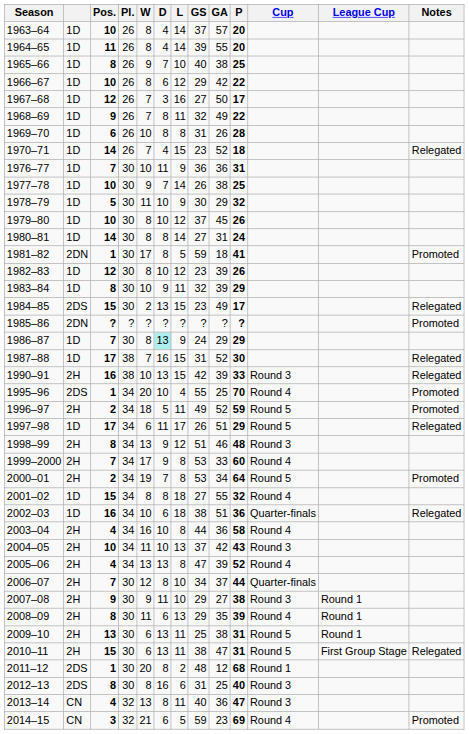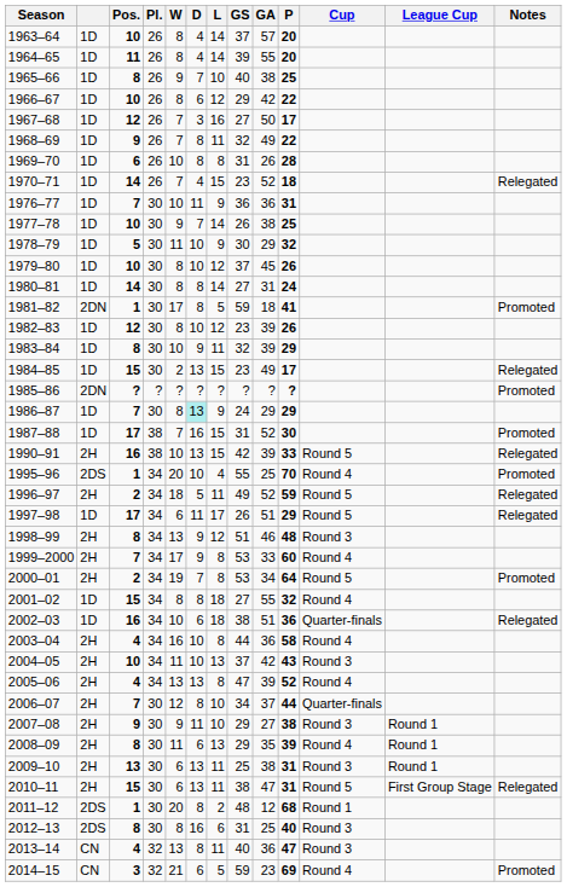 <table class="wikitable">
 <tr>
 <th>Season</th>
 <th></th>
 <th>Pos.</th>
 <th>Pl.</th>
 <th>W</th>
 <th>D</th>
 <th>L</th>
 <th>GS</th>
 <th>GA</th>
 <th>P</th>
 <th><a href='#'>Cup</a></th>
 <th><a href='#'>League Cup</a></th>
 <th>Notes</th>
 </tr>
 <tr>
 <td>1963–64</td>
 <td>1D</td>
 <td align=right><strong>10</strong></td>
 <td align=right>26</td>
 <td align=right>8</td>
 <td align=right>4</td>
 <td align=right>14</td>
 <td align=right>37</td>
 <td align=right>57</td>
 <td align=right><strong>20</strong></td>
 <td></td>
 <td></td>
 <td></td>
 </tr>
 <tr>
 <td>1964–65</td>
 <td>1D</td>
 <td align=right><strong>11</strong></td>
 <td align=right>26</td>
 <td align=right>8</td>
 <td align=right>4</td>
 <td align=right>14</td>
 <td align=right>39</td>
 <td align=right>55</td>
 <td align=right><strong>20</strong></td>
 <td></td>
 <td></td>
 <td></td>
 </tr>
 <tr>
 <td>1965–66</td>
 <td>1D</td>
 <td align=right><strong>8</strong></td>
 <td align=right>26</td>
 <td align=right>9</td>
 <td align=right>7</td>
 <td align=right>10</td>
 <td align=right>40</td>
 <td align=right>38</td>
 <td align=right><strong>25</strong></td>
 <td></td>
 <td></td>
 <td></td>
 </tr>
 <tr>
 <td>1966–67</td>
 <td>1D</td>
 <td align=right><strong>10</strong></td>
 <td align=right>26</td>
 <td align=right>8</td>
 <td align=right>6</td>
 <td align=right>12</td>
 <td align=right>29</td>
 <td align=right>42</td>
 <td align=right><strong>22</strong></td>
 <td></td>
 <td></td>
 <td></td>
 </tr>
 <tr>
 <td>1967–68</td>
 <td>1D</td>
 <td align=right><strong>12</strong></td>
 <td align=right>26</td>
 <td align=right>7</td>
 <td align=right>3</td>
 <td align=right>16</td>
 <td align=right>27</td>
 <td align=right>50</td>
 <td align=right><strong>17</strong></td>
 <td></td>
 <td></td>
 <td></td>
 </tr>
 <tr>
 <td>1968–69</td>
 <td>1D</td>
 <td align=right><strong>9</strong></td>
 <td align=right>26</td>
 <td align=right>7</td>
 <td align=right>8</td>
 <td align=right>11</td>
 <td align=right>32</td>
 <td align=right>49</td>
 <td align=right><strong>22</strong></td>
 <td></td>
 <td></td>
 <td></td>
 </tr>
 <tr>
 <td>1969–70</td>
 <td>1D</td>
 <td align=right><strong>6</strong></td>
 <td align=right>26</td>
 <td align=right>10</td>
 <td align=right>8</td>
 <td align=right>8</td>
 <td align=right>31</td>
 <td align=right>26</td>
 <td align=right><strong>28</strong></td>
 <td></td>
 <td></td>
 <td></td>
 </tr>
 <tr>
 <td>1970–71</td>
 <td>1D</td>
 <td align=right><strong>14</strong></td>
 <td align=right>26</td>
 <td align=right>7</td>
 <td align=right>4</td>
 <td align=right>15</td>
 <td align=right>23</td>
 <td align=right>52</td>
 <td align=right><strong>18</strong></td>
 <td></td>
 <td></td>
 <td>Relegated</td>
 </tr>
 <tr>
 <td>1976–77</td>
 <td>1D</td>
 <td align=right><strong>7</strong></td>
 <td align=right>30</td>
 <td align=right>10</td>
 <td align=right>11</td>
 <td align=right>9</td>
 <td align=right>36</td>
 <td align=right>36</td>
 <td align=right><strong>31</strong></td>
 <td></td>
 <td></td>
 <td></td>
 </tr>
 <tr>
 <td>1977–78</td>
 <td>1D</td>
 <td align=right><strong>10</strong></td>
 <td align=right>30</td>
 <td align=right>9</td>
 <td align=right>7</td>
 <td align=right>14</td>
 <td align=right>26</td>
 <td align=right>38</td>
 <td align=right><strong>25</strong></td>
 <td></td>
 <td></td>
 <td></td>
 </tr>
 <tr>
 <td>1978–79</td>
 <td>1D</td>
 <td align=right><strong>5</strong></td>
 <td align=right>30</td>
 <td align=right>11</td>
 <td align=right>10</td>
 <td align=right>9</td>
 <td align=right>30</td>
 <td align=right>29</td>
 <td align=right><strong>32</strong></td>
 <td></td>
 <td></td>
 <td></td>
 </tr>
 <tr>
 <td>1979–80</td>
 <td>1D</td>
 <td align=right><strong>10</strong></td>
 <td align=right>30</td>
 <td align=right>8</td>
 <td align=right>10</td>
 <td align=right>12</td>
 <td align=right>37</td>
 <td align=right>45</td>
 <td align=right><strong>26</strong></td>
 <td></td>
 <td></td>
 <td></td>
 </tr>
 <tr>
 <td>1980–81</td>
 <td>1D</td>
 <td align=right><strong>14</strong></td>
 <td align=right>30</td>
 <td align=right>8</td>
 <td align=right>8</td>
 <td align=right>14</td>
 <td align=right>27</td>
 <td align=right>31</td>
 <td align=right><strong>24</strong></td>
 <td></td>
 <td></td>
 <td></td>
 </tr>
 <tr>
 <td>1981–82</td>
 <td>2DN</td>
 <td align=right><strong>1</strong></td>
 <td align=right>30</td>
 <td align=right>17</td>
 <td align=right>8</td>
 <td align=right>5</td>
 <td align=right>59</td>
 <td align=right>18</td>
 <td align=right><strong>41</strong></td>
 <td></td>
 <td></td>
 <td>Promoted</td>
 </tr>
 <tr>
 <td>1982–83</td>
 <td>1D</td>
 <td align=right><strong>12</strong></td>
 <td align=right>30</td>
 <td align=right>8</td>
 <td align=right>10</td>
 <td align=right>12</td>
 <td align=right>23</td>
 <td align=right>39</td>
 <td align=right><strong>26</strong></td>
 <td></td>
 <td></td>
 <td></td>
 </tr>
 <tr>
 <td>1983–84</td>
 <td>1D</td>
 <td align=right><strong>8</strong></td>
 <td align=right>30</td>
 <td align=right>10</td>
 <td align=right>9</td>
 <td align=right>11</td>
 <td align=right>32</td>
 <td align=right>39</td>
 <td align=right><strong>29</strong></td>
 <td></td>
 <td></td>
 <td></td>
 </tr>
 <tr>
 <td>1984–85</td>
-<td>2DS</td>
+<td>1D</td>
 <td align=right><strong>15</strong></td>
 <td align=right>30</td>
 <td align=right>2</td>
 <td align=right>13</td>
 <td align=right>15</td>
 <td align=right>23</td>
 <td align=right>49</td>
 <td align=right><strong>17</strong></td>
 <td></td>
 <td></td>
 <td>Relegated</td>
 </tr>
 <tr>
 <td>1985–86</td>
 <td>2DN</td>
 <td align=right><strong>?</strong></td>
 <td align=right>?</td>
 <td align=right>?</td>
 <td align=right>?</td>
 <td align=right>?</td>
 <td align=right>?</td>
 <td align=right>?</td>
 <td align=right><strong>?</strong></td>
 <td></td>
 <td></td>
 <td>Promoted</td>
 </tr>
 <tr>
 <td>1986–87</td>
 <td>1D</td>
 <td align=right><strong>7</strong></td>
 <td align=right>30</td>
 <td align=right>8</td>
 <td align=right style="background: paleturquoise;">13</td>
 <td align=right>9</td>
 <td align=right>24</td>
 <td align=right>29</td>
 <td align=right><strong>29</strong></td>
 <td></td>
 <td></td>
 <td></td>
 </tr>
 <tr>
 <td>1987–88</td>
 <td>1D</td>
 <td align=right><strong>17</strong></td>
 <td align=right>38</td>
 <td align=right>7</td>
 <td align=right>16</td>
 <td align=right>15</td>
 <td align=right>31</td>
 <td align=right>52</td>
 <td align=right><strong>30</strong></td>
 <td></td>
 <td></td>
-<td>Relegated</td>
+<td>Promoted</td>
 </tr>
 <tr>
 <td>1990–91</td>
 <td>2H</td>
 <td align=right><strong>16</strong></td>
 <td align=right>38</td>
 <td align=right>10</td>
 <td align=right>13</td>
 <td align=right>15</td>
 <td align=right>42</td>
 <td align=right>39</td>
 <td align=right><strong>33</strong></td>
-<td>Round 3</td>
+<td>Round 5</td>
 <td></td>
 <td>Relegated</td>
 </tr>
 <tr>
 <td>1995–96</td>
 <td>2DS</td>
 <td align=right><strong>1</strong></td>
 <td align=right>34</td>
 <td align=right>20</td>
 <td align=right>10</td>
 <td align=right>4</td>
 <td align=right>55</td>
 <td align=right>25</td>
 <td align=right><strong>70</strong></td>
 <td>Round 4</td>
 <td></td>
 <td>Promoted</td>
 </tr>
 <tr>
 <td>1996–97</td>
 <td>2H</td>
 <td align=right><strong>2</strong></td>
 <td align=right>34</td>
 <td align=right>18</td>
 <td align=right>5</td>
 <td align=right>11</td>
 <td align=right>49</td>
 <td align=right>52</td>
 <td align=right><strong>59</strong></td>
 <td>Round 5</td>
 <td></td>
-<td>Promoted</td>
+<td>Relegated</td>
 </tr>
 <tr>
 <td>1997–98</td>
 <td>1D</td>
 <td align=right><strong>17</strong></td>
 <td align=right>34</td>
 <td align=right>6</td>
 <td align=right>11</td>
 <td align=right>17</td>
 <td align=right>26</td>
 <td align=right>51</td>
 <td align=right><strong>29</strong></td>
 <td>Round 5</td>
 <td></td>
 <td>Relegated</td>
 </tr>
 <tr>
 <td>1998–99</td>
 <td>2H</td>
 <td align=right><strong>8</strong></td>
 <td align=right>34</td>
 <td align=right>13</td>
 <td align=right>9</td>
 <td align=right>12</td>
 <td align=right>51</td>
 <td align=right>46</td>
 <td align=right><strong>48</strong></td>
 <td>Round 3</td>
 <td></td>
 <td></td>
 </tr>
 <tr>
 <td>1999–2000</td>
 <td>2H</td>
 <td align=right><strong>7</strong></td>
 <td align=right>34</td>
 <td align=right>17</td>
 <td align=right>9</td>
 <td align=right>8</td>
 <td align=right>53</td>
 <td align=right>33</td>
 <td align=right><strong>60</strong></td>
 <td>Round 4</td>
 <td></td>
 <td></td>
 </tr>
 <tr>
 <td>2000–01</td>
 <td>2H</td>
 <td align=right><strong>2</strong></td>
 <td align=right>34</td>
 <td align=right>19</td>
 <td align=right>7</td>
 <td align=right>8</td>
 <td align=right>53</td>
 <td align=right>34</td>
 <td align=right><strong>64</strong></td>
 <td>Round 5</td>
 <td></td>
 <td>Promoted</td>
 </tr>
 <tr>
 <td>2001–02</td>
 <td>1D</td>
 <td align=right><strong>15</strong></td>
 <td align=right>34</td>
 <td align=right>8</td>
 <td align=right>8</td>
 <td align=right>18</td>
 <td align=right>27</td>
 <td align=right>55</td>
 <td align=right><strong>32</strong></td>
 <td>Round 4</td>
 <td></td>
 <td></td>
 </tr>
 <tr>
 <td>2002–03</td>
 <td>1D</td>
 <td align=right><strong>16</strong></td>
 <td align=right>34</td>
 <td align=right>10</td>
 <td align=right>6</td>
 <td align=right>18</td>
 <td align=right>38</td>
 <td align=right>51</td>
 <td align=right><strong>36</strong></td>
 <td>Quarter-finals</td>
 <td></td>
 <td>Relegated</td>
 </tr>
 <tr>
 <td>2003–04</td>
 <td>2H</td>
 <td align=right><strong>4</strong></td>
 <td align=right>34</td>
 <td align=right>16</td>
 <td align=right>10</td>
 <td align=right>8</td>
 <td align=right>44</td>
 <td align=right>36</td>
 <td align=right><strong>58</strong></td>
 <td>Round 4</td>
 <td></td>
 <td></td>
 </tr>
 <tr>
 <td>2004–05</td>
 <td>2H</td>
 <td align=right><strong>10</strong></td>
 <td align=right>34</td>
 <td align=right>11</td>
 <td align=right>10</td>
 <td align=right>13</td>
 <td align=right>37</td>
 <td align=right>42</td>
 <td align=right><strong>43</strong></td>
 <td>Round 3</td>
 <td></td>
 <td></td>
 </tr>
 <tr>
 <td>2005–06</td>
 <td>2H</td>
 <td align=right><strong>4</strong></td>
 <td align=right>34</td>
 <td align=right>13</td>
 <td align=right>13</td>
 <td align=right>8</td>
 <td align=right>47</td>
 <td align=right>39</td>
 <td align=right><strong>52</strong></td>
 <td>Round 4</td>
 <td></td>
 <td></td>
 </tr>
 <tr>
 <td>2006–07</td>
 <td>2H</td>
 <td align=right><strong>7</strong></td>
 <td align=right>30</td>
 <td align=right>12</td>
 <td align=right>8</td>
 <td align=right>10</td>
 <td align=right>34</td>
 <td align=right>37</td>
 <td align=right><strong>44</strong></td>
 <td>Quarter-finals</td>
 <td></td>
 <td></td>
 </tr>
 <tr>
 <td>2007–08</td>
 <td>2H</td>
 <td align=right><strong>9</strong></td>
 <td align=right>30</td>
 <td align=right>9</td>
 <td align=right>11</td>
 <td align=right>10</td>
 <td align=right>29</td>
 <td align=right>27</td>
 <td align=right><strong>38</strong></td>
 <td>Round 3</td>
 <td>Round 1</td>
 <td></td>
 </tr>
 <tr>
 <td>2008–09</td>
 <td>2H</td>
 <td align=right><strong>8</strong></td>
 <td align=right>30</td>
 <td align=right>11</td>
 <td align=right>6</td>
 <td align=right>13</td>
 <td align=right>29</td>
 <td align=right>35</td>
 <td align=right><strong>39</strong></td>
 <td>Round 4</td>
 <td>Round 1</td>
 <td></td>
 </tr>
 <tr>
 <td>2009–10</td>
 <td>2H</td>
 <td align=right><strong>13</strong></td>
 <td align=right>30</td>
 <td align=right>6</td>
 <td align=right>13</td>
 <td align=right>11</td>
 <td align=right>25</td>
 <td align=right>38</td>
 <td align=right><strong>31</strong></td>
-<td>Round 5</td>
+<td>Round 3</td>
 <td>Round 1</td>
 <td></td>
 </tr>
 <tr>
 <td>2010–11</td>
 <td>2H</td>
 <td align=right><strong>15</strong></td>
 <td align=right>30</td>
 <td align=right>6</td>
 <td align=right>13</td>
 <td align=right>11</td>
 <td align=right>38</td>
 <td align=right>47</td>
 <td align=right><strong>31</strong></td>
 <td>Round 5</td>
 <td>First Group Stage</td>
 <td>Relegated</td>
 </tr>
 <tr>
 <td>2011–12</td>
 <td>2DS</td>
 <td align=right><strong>1</strong></td>
 <td align=right>30</td>
 <td align=right>20</td>
 <td align=right>8</td>
 <td align=right>2</td>
 <td align=right>48</td>
 <td align=right>12</td>
 <td align=right><strong>68</strong></td>
 <td>Round 1</td>
 <td></td>
 <td></td>
 </tr>
 <tr>
 <td>2012–13</td>
 <td>2DS</td>
 <td align=right><strong>8</strong></td>
 <td align=right>30</td>
 <td align=right>8</td>
 <td align=right>16</td>
 <td align=right>6</td>
 <td align=right>31</td>
 <td align=right>25</td>
 <td align=right><strong>40</strong></td>
 <td>Round 3</td>
 <td></td>
 <td></td>
 </tr>
 <tr>
 <td>2013–14</td>
 <td>CN</td>
 <td align=right><strong>4</strong></td>
 <td align=right>32</td>
 <td align=right>13</td>
 <td align=right>8</td>
 <td align=right>11</td>
 <td align=right>40</td>
 <td align=right>36</td>
 <td align=right><strong>47</strong></td>
 <td>Round 3</td>
 <td></td>
 <td></td>
 </tr>
 <tr>
 <td>2014–15</td>
 <td>CN</td>
 <td align=right><strong>3</strong></td>
 <td align=right>32</td>
 <td align=right>21</td>
 <td align=right>6</td>
 <td align=right>5</td>
 <td align=right>59</td>
 <td align=right>23</td>
 <td align=right><strong>69</strong></td>
 <td>Round 4</td>
 <td></td>
 <td>Promoted</td>
 </tr>
 </table>
